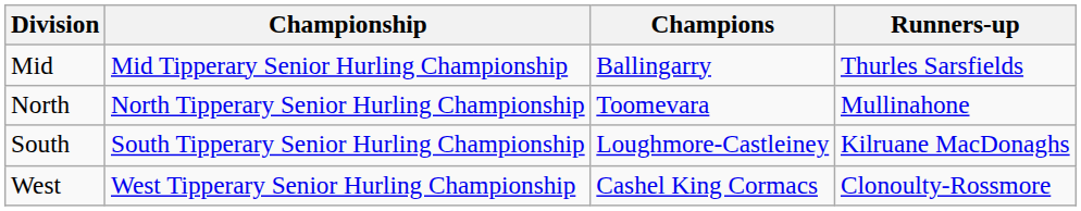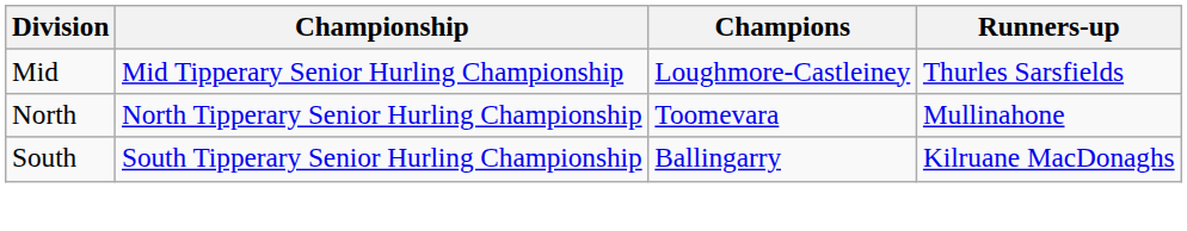 <table class=wikitable>
 <tr>
 <th>Division</th>
 <th>Championship</th>
 <th>Champions</th>
 <th>Runners-up</th>
 </tr>
 <tr>
 <td>Mid</td>
 <td><a href='#'>Mid Tipperary Senior Hurling Championship</a></td>
-<td><a href='#'>Ballingarry</a></td>
+<td><a href='#'>Loughmore-Castleiney</a></td>
 <td><a href='#'>Thurles Sarsfields</a></td>
 </tr>
 <tr>
 <td>North</td>
 <td><a href='#'>North Tipperary Senior Hurling Championship</a></td>
 <td><a href='#'>Toomevara</a></td>
 <td><a href='#'>Mullinahone</a></td>
 </tr>
 <tr>
 <td>South</td>
 <td><a href='#'>South Tipperary Senior Hurling Championship</a></td>
-<td><a href='#'>Loughmore-Castleiney</a></td>
+<td><a href='#'>Ballingarry</a></td>
 <td><a href='#'>Kilruane MacDonaghs</a></td>
 </tr>
-<tr>
-<td>West</td>
-<td><a href='#'>West Tipperary Senior Hurling Championship</a></td>
-<td><a href='#'>Cashel King Cormacs</a></td>
-<td><a href='#'>Clonoulty-Rossmore</a></td>
-</tr>
 </table>
